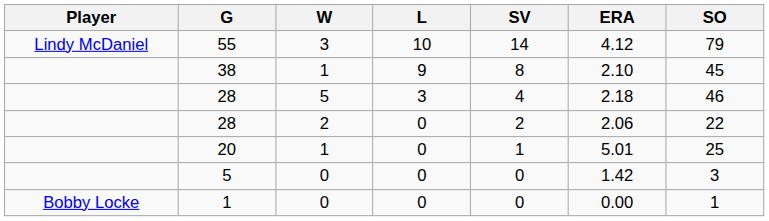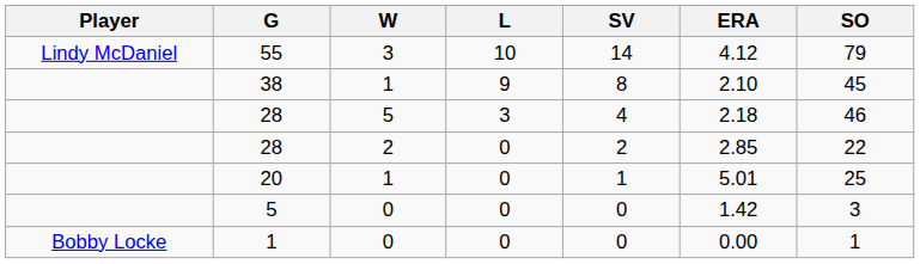 <table class="wikitable sortable">
 <tr>
 <th bgcolor="#DDDDFF" width="16%">Player</th>
 <th bgcolor="#DDDDFF" width="9%">G</th>
 <th bgcolor="#DDDDFF" width="9%">W</th>
 <th bgcolor="#DDDDFF" width="9%">L</th>
 <th bgcolor="#DDDDFF" width="9%">SV</th>
 <th bgcolor="#DDDDFF" width="9%">ERA</th>
 <th bgcolor="#DDDDFF" width="9%">SO</th>
 </tr>
 <tr align="center">
 <td><a href='#'>Lindy McDaniel</a></td>
 <td>55</td>
 <td>3</td>
 <td>10</td>
 <td>14</td>
 <td>4.12</td>
 <td>79</td>
 </tr>
 <tr align="center">
 <td></td>
 <td>38</td>
 <td>1</td>
 <td>9</td>
 <td>8</td>
 <td>2.10</td>
 <td>45</td>
 </tr>
 <tr align="center">
 <td></td>
 <td>28</td>
 <td>5</td>
 <td>3</td>
 <td>4</td>
 <td>2.18</td>
 <td>46</td>
 </tr>
 <tr align="center">
 <td></td>
 <td>28</td>
 <td>2</td>
 <td>0</td>
 <td>2</td>
-<td>2.06</td>
+<td>2.85</td>
 <td>22</td>
 </tr>
 <tr align="center">
 <td></td>
 <td>20</td>
 <td>1</td>
 <td>0</td>
 <td>1</td>
 <td>5.01</td>
 <td>25</td>
 </tr>
 <tr align="center">
 <td></td>
 <td>5</td>
 <td>0</td>
 <td>0</td>
 <td>0</td>
 <td>1.42</td>
 <td>3</td>
 </tr>
 <tr align="center">
 <td><a href='#'>Bobby Locke</a></td>
 <td>1</td>
 <td>0</td>
 <td>0</td>
 <td>0</td>
 <td>0.00</td>
 <td>1</td>
 </tr>
 </table>
